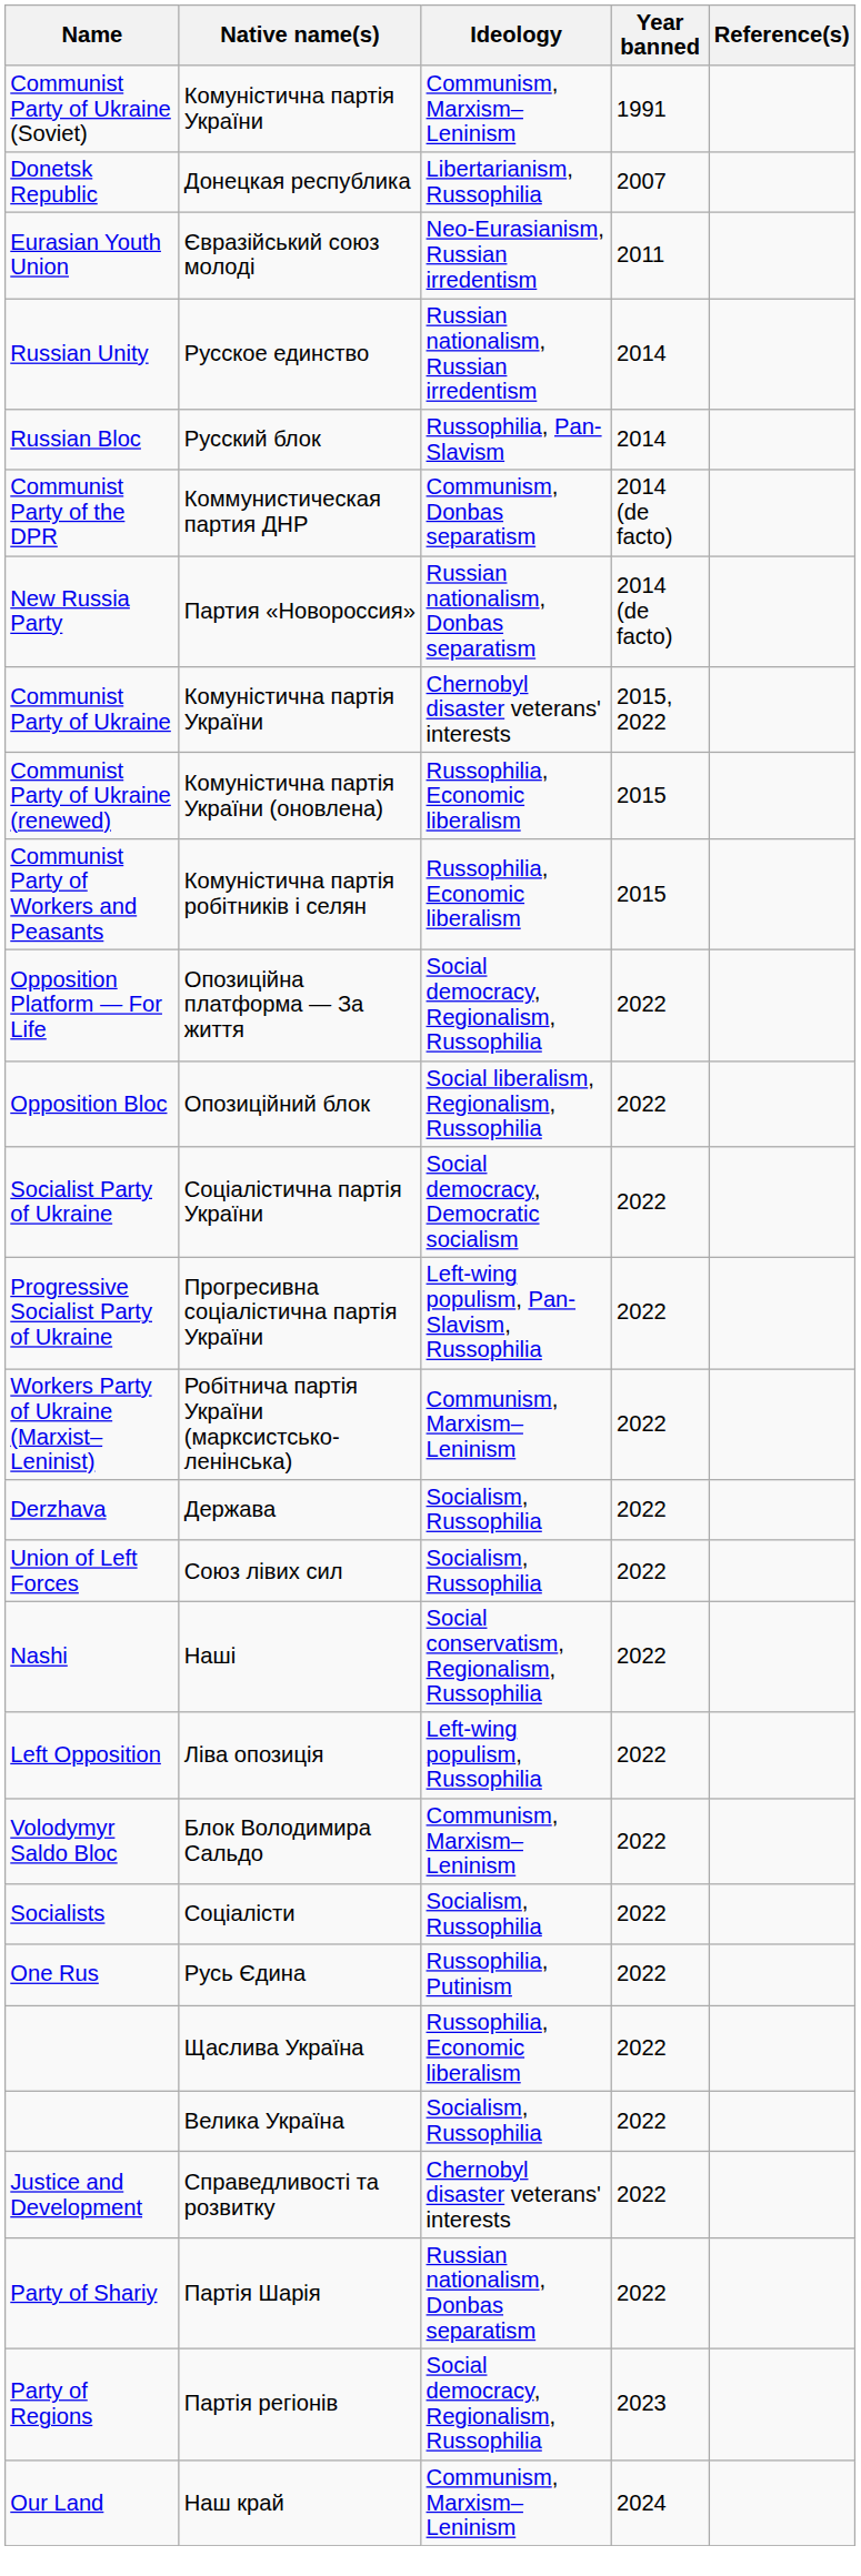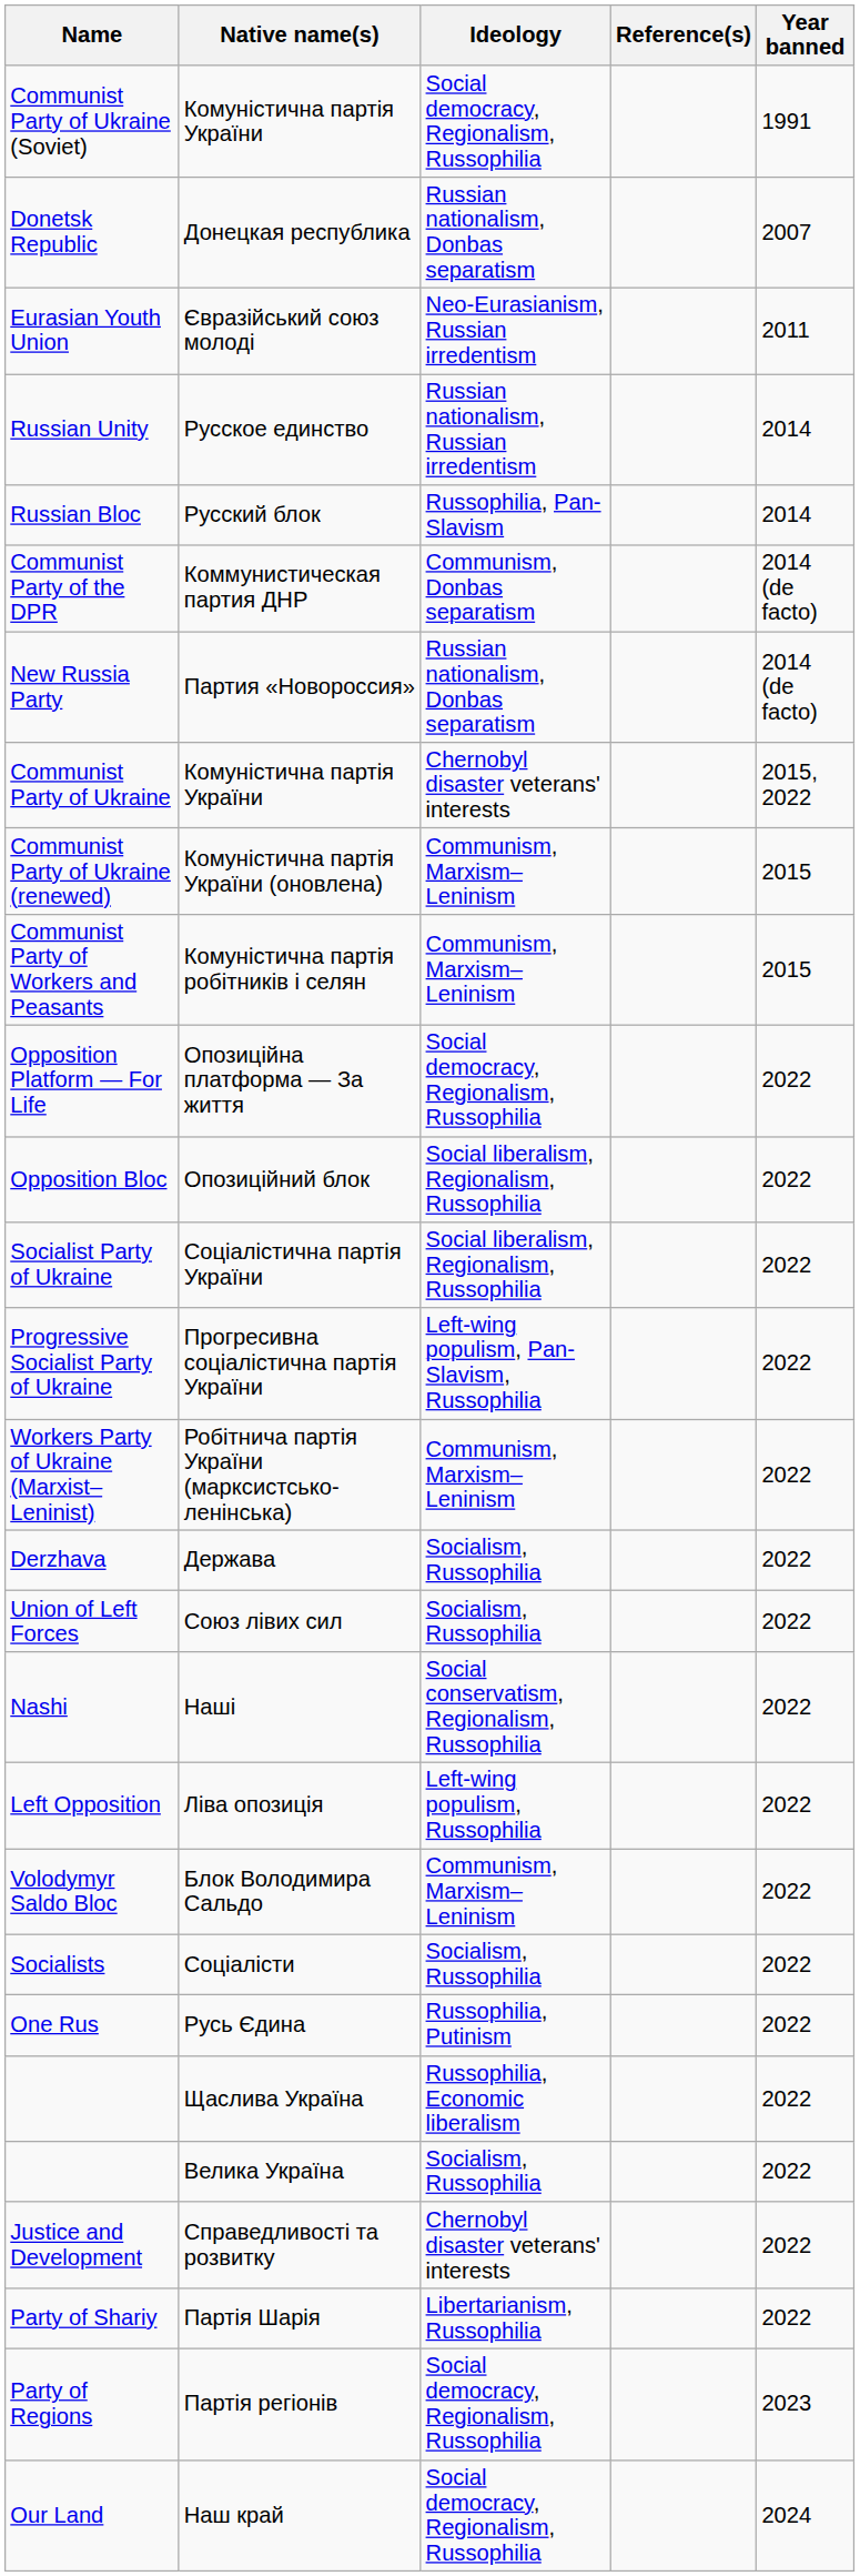 <table class="wikitable sortable">
 <tr>
 <th>Name</th>
 <th>Native name(s)</th>
 <th>Ideology</th>
+<th>Reference(s)</th>
 <th>Year banned</th>
-<th>Reference(s)</th>
 </tr>
 <tr>
 <td><a href='#'>Communist Party of Ukraine</a> (Soviet)</td>
 <td>Комуністична партія України</td>
-<td><a href='#'>Communism</a>, <a href='#'>Marxism–Leninism</a></td>
+<td><a href='#'>Social democracy</a>, <a href='#'>Regionalism</a>, <a href='#'>Russophilia</a></td>
+<td></td>
 <td>1991</td>
-<td></td>
 </tr>
 <tr>
 <td><a href='#'>Donetsk Republic</a></td>
 <td>Донецкая республика</td>
-<td><a href='#'>Libertarianism</a>, <a href='#'>Russophilia</a></td>
+<td><a href='#'>Russian nationalism</a>, <a href='#'>Donbas separatism</a></td>
+<td></td>
 <td>2007</td>
-<td></td>
 </tr>
 <tr>
 <td><a href='#'>Eurasian Youth Union</a></td>
 <td>Євразійський союз молоді</td>
 <td><a href='#'>Neo-Eurasianism</a>, <a href='#'>Russian irredentism</a></td>
+<td></td>
 <td>2011</td>
-<td></td>
 </tr>
 <tr>
 <td><a href='#'>Russian Unity</a></td>
 <td>Русское единство</td>
 <td><a href='#'>Russian nationalism</a>, <a href='#'>Russian irredentism</a></td>
+<td></td>
 <td>2014</td>
-<td></td>
 </tr>
 <tr>
 <td><a href='#'>Russian Bloc</a></td>
 <td>Русский блок</td>
 <td><a href='#'>Russophilia</a>, <a href='#'>Pan-Slavism</a></td>
+<td></td>
 <td>2014</td>
-<td></td>
 </tr>
 <tr>
 <td><a href='#'>Communist Party of the DPR</a></td>
 <td>Коммунистическая партия ДНР</td>
 <td><a href='#'>Communism</a>, <a href='#'>Donbas separatism</a></td>
+<td></td>
 <td>2014 (de facto)</td>
-<td></td>
 </tr>
 <tr>
 <td><a href='#'>New Russia Party</a></td>
 <td>Партия «Новороссия»</td>
 <td><a href='#'>Russian nationalism</a>, <a href='#'>Donbas separatism</a></td>
+<td></td>
 <td>2014 (de facto)</td>
-<td></td>
 </tr>
 <tr>
 <td><a href='#'>Communist Party of Ukraine</a></td>
 <td>Комуністична партія України</td>
 <td><a href='#'>Chernobyl disaster</a> veterans' interests</td>
+<td></td>
 <td>2015, 2022</td>
-<td></td>
 </tr>
 <tr>
 <td><a href='#'>Communist Party of Ukraine (renewed)</a></td>
 <td>Комуністична партія України (оновлена)</td>
-<td><a href='#'>Russophilia</a>, <a href='#'>Economic liberalism</a></td>
+<td><a href='#'>Communism</a>, <a href='#'>Marxism–Leninism</a></td>
+<td></td>
 <td>2015</td>
-<td></td>
 </tr>
 <tr>
 <td><a href='#'>Communist Party of Workers and Peasants</a></td>
 <td>Комуністична партія робітників і селян</td>
-<td><a href='#'>Russophilia</a>, <a href='#'>Economic liberalism</a></td>
+<td><a href='#'>Communism</a>, <a href='#'>Marxism–Leninism</a></td>
+<td></td>
 <td>2015</td>
-<td></td>
 </tr>
 <tr>
 <td><a href='#'>Opposition Platform — For Life</a></td>
 <td>Опозиційна платформа — За життя</td>
 <td><a href='#'>Social democracy</a>, <a href='#'>Regionalism</a>, <a href='#'>Russophilia</a></td>
+<td></td>
 <td>2022</td>
-<td></td>
 </tr>
 <tr>
 <td><a href='#'>Opposition Bloc</a></td>
 <td>Опозиційний блок</td>
 <td><a href='#'>Social liberalism</a>, <a href='#'>Regionalism</a>, <a href='#'>Russophilia</a></td>
+<td></td>
 <td>2022</td>
-<td></td>
 </tr>
 <tr>
 <td><a href='#'>Socialist Party of Ukraine</a></td>
 <td>Соціалістична партія України</td>
-<td><a href='#'>Social democracy</a>, <a href='#'>Democratic socialism</a></td>
+<td><a href='#'>Social liberalism</a>, <a href='#'>Regionalism</a>, <a href='#'>Russophilia</a></td>
+<td></td>
 <td>2022</td>
-<td></td>
 </tr>
 <tr>
 <td><a href='#'>Progressive Socialist Party of Ukraine</a></td>
 <td>Прогресивна соціалістична партія України</td>
 <td><a href='#'>Left-wing populism</a>, <a href='#'>Pan-Slavism</a>, <a href='#'>Russophilia</a></td>
+<td></td>
 <td>2022</td>
-<td></td>
 </tr>
 <tr>
 <td><a href='#'>Workers Party of Ukraine (Marxist–Leninist)</a></td>
 <td>Робітнича партія України (марксистсько-ленінська)</td>
 <td><a href='#'>Communism</a>, <a href='#'>Marxism–Leninism</a></td>
+<td></td>
 <td>2022</td>
-<td></td>
 </tr>
 <tr>
 <td><a href='#'>Derzhava</a></td>
 <td>Держава</td>
 <td><a href='#'>Socialism</a>, <a href='#'>Russophilia</a></td>
+<td></td>
 <td>2022</td>
-<td></td>
 </tr>
 <tr>
 <td><a href='#'>Union of Left Forces</a></td>
 <td>Союз лівих сил</td>
 <td><a href='#'>Socialism</a>, <a href='#'>Russophilia</a></td>
+<td></td>
 <td>2022</td>
-<td></td>
 </tr>
 <tr>
 <td><a href='#'>Nashi</a></td>
 <td>Наші</td>
 <td><a href='#'>Social conservatism</a>, <a href='#'>Regionalism</a>, <a href='#'>Russophilia</a></td>
+<td></td>
 <td>2022</td>
-<td></td>
 </tr>
 <tr>
 <td><a href='#'>Left Opposition</a></td>
 <td>Ліва опозиція</td>
 <td><a href='#'>Left-wing populism</a>, <a href='#'>Russophilia</a></td>
+<td></td>
 <td>2022</td>
-<td></td>
 </tr>
 <tr>
 <td><a href='#'>Volodymyr Saldo Bloc</a></td>
 <td>Блок Володимира Сальдо</td>
 <td><a href='#'>Communism</a>, <a href='#'>Marxism–Leninism</a></td>
+<td></td>
 <td>2022</td>
-<td></td>
 </tr>
 <tr>
 <td><a href='#'>Socialists</a></td>
 <td>Соціалісти</td>
 <td><a href='#'>Socialism</a>, <a href='#'>Russophilia</a></td>
+<td></td>
 <td>2022</td>
-<td></td>
 </tr>
 <tr>
 <td><a href='#'>One Rus</a></td>
 <td>Русь Єдина</td>
 <td><a href='#'>Russophilia</a>, <a href='#'>Putinism</a></td>
+<td></td>
 <td>2022</td>
-<td></td>
 </tr>
 <tr>
 <td></td>
 <td>Щаслива Україна</td>
 <td><a href='#'>Russophilia</a>, <a href='#'>Economic liberalism</a></td>
+<td></td>
 <td>2022</td>
-<td></td>
 </tr>
 <tr>
 <td></td>
 <td>Велика Україна</td>
 <td><a href='#'>Socialism</a>, <a href='#'>Russophilia</a></td>
+<td></td>
 <td>2022</td>
-<td></td>
 </tr>
 <tr>
 <td><a href='#'>Justice and Development</a></td>
 <td>Справедливості та розвитку</td>
 <td><a href='#'>Chernobyl disaster</a> veterans' interests</td>
+<td></td>
 <td>2022</td>
-<td></td>
 </tr>
 <tr>
 <td><a href='#'>Party of Shariy</a></td>
 <td>Партія Шарія</td>
-<td><a href='#'>Russian nationalism</a>, <a href='#'>Donbas separatism</a></td>
+<td><a href='#'>Libertarianism</a>, <a href='#'>Russophilia</a></td>
+<td></td>
 <td>2022</td>
-<td></td>
 </tr>
 <tr>
 <td><a href='#'>Party of Regions</a></td>
 <td>Партія регіонів</td>
 <td><a href='#'>Social democracy</a>, <a href='#'>Regionalism</a>, <a href='#'>Russophilia</a></td>
+<td></td>
 <td>2023</td>
-<td></td>
 </tr>
 <tr>
 <td><a href='#'>Our Land</a></td>
 <td>Наш край</td>
-<td><a href='#'>Communism</a>, <a href='#'>Marxism–Leninism</a></td>
+<td><a href='#'>Social democracy</a>, <a href='#'>Regionalism</a>, <a href='#'>Russophilia</a></td>
+<td></td>
 <td>2024</td>
-<td></td>
 </tr>
 </table>
